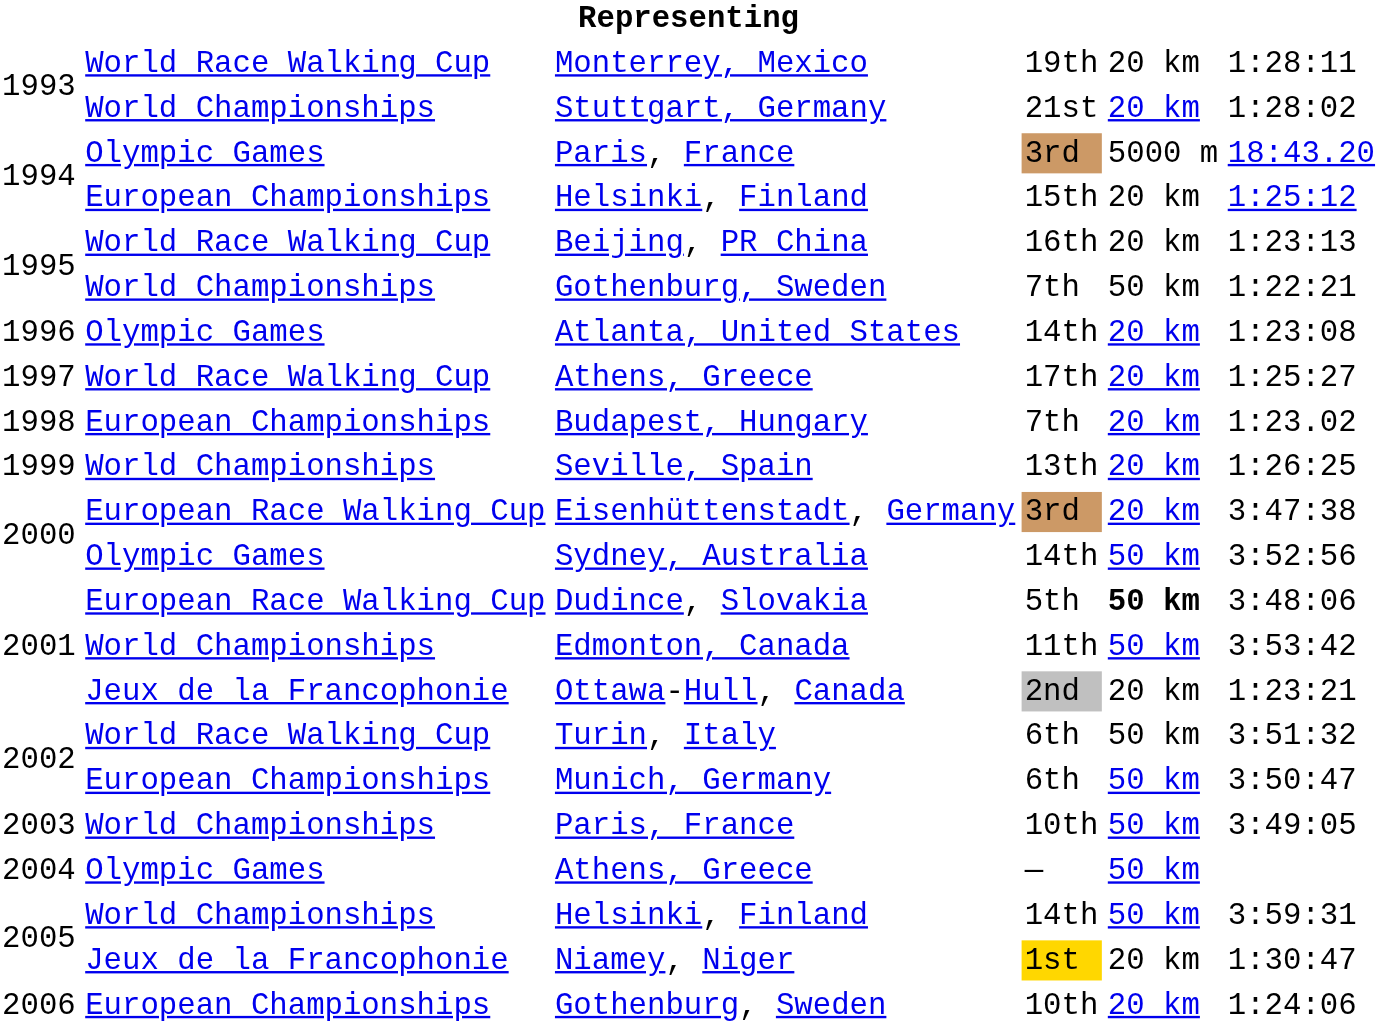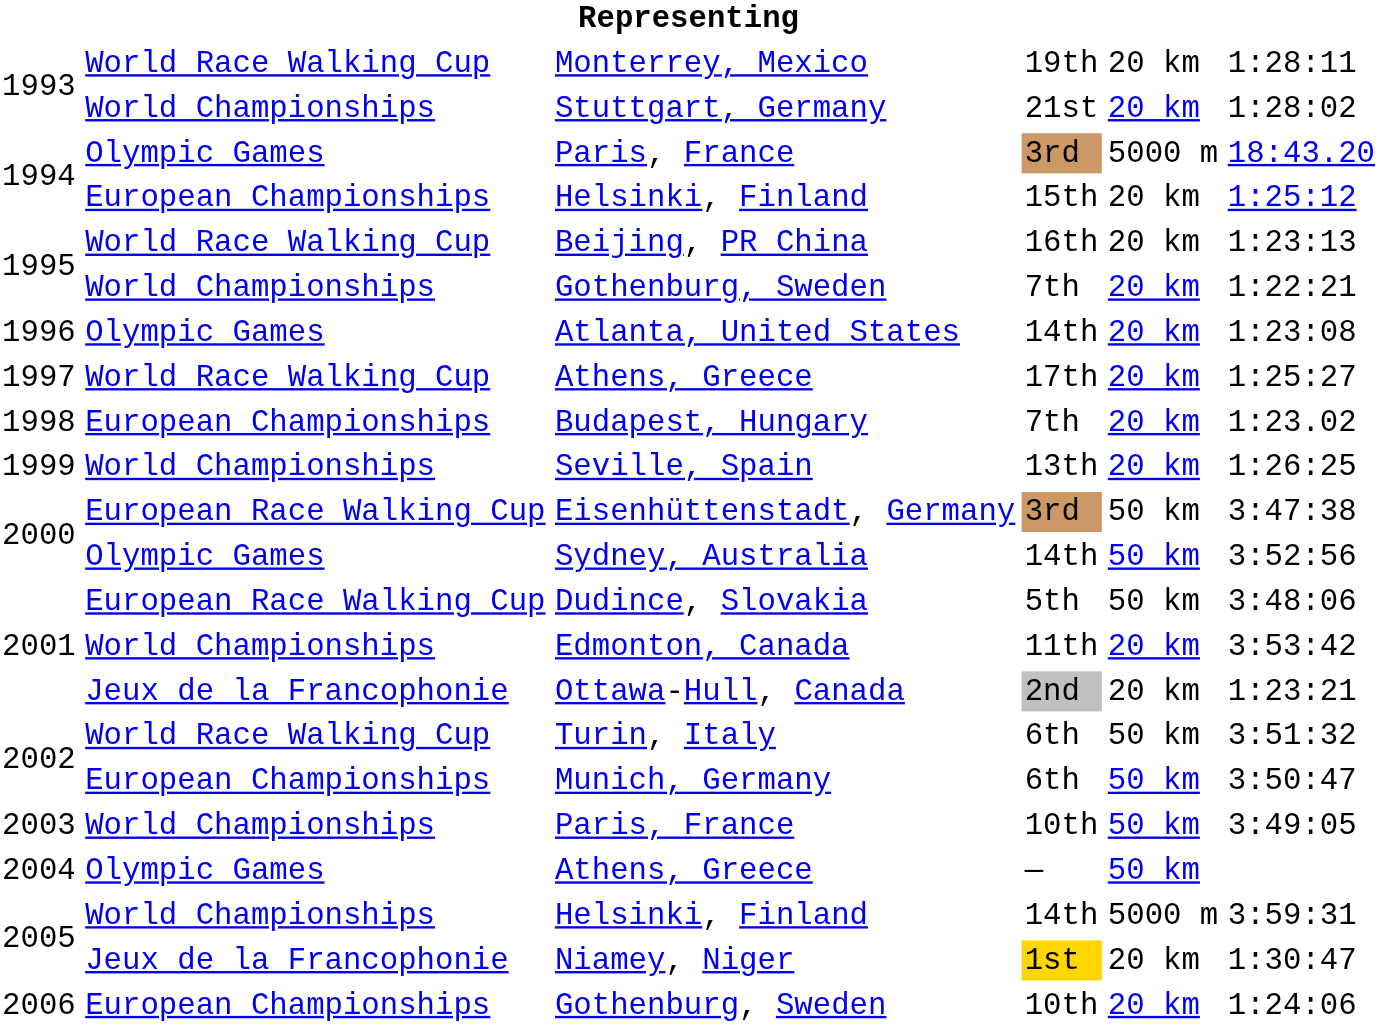 <table>
 <tr>
 <th colspan="6">Representing </th>
 </tr>
 <tr>
 <td rowspan=2>1993</td>
 <td><a href='#'>World Race Walking Cup</a></td>
 <td><a href='#'>Monterrey, Mexico</a></td>
 <td>19th</td>
 <td>20 km</td>
 <td>1:28:11</td>
 </tr>
 <tr>
 <td><a href='#'>World Championships</a></td>
 <td><a href='#'>Stuttgart, Germany</a></td>
 <td>21st</td>
 <td><a href='#'>20 km</a></td>
 <td>1:28:02</td>
 </tr>
 <tr>
 <td rowspan=2>1994</td>
 <td><a href='#'>Olympic Games</a></td>
 <td><a href='#'>Paris</a>, <a href='#'>France</a></td>
 <td bgcolor="cc9966">3rd</td>
 <td>5000 m</td>
 <td><a href='#'>18:43.20</a></td>
 </tr>
 <tr>
 <td><a href='#'>European Championships</a></td>
 <td><a href='#'>Helsinki</a>, <a href='#'>Finland</a></td>
 <td>15th</td>
 <td>20 km</td>
 <td><a href='#'>1:25:12</a></td>
 </tr>
 <tr>
 <td rowspan=2>1995</td>
 <td><a href='#'>World Race Walking Cup</a></td>
 <td><a href='#'>Beijing</a>, <a href='#'>PR China</a></td>
 <td>16th</td>
 <td>20 km</td>
 <td>1:23:13</td>
 </tr>
 <tr>
 <td><a href='#'>World Championships</a></td>
 <td><a href='#'>Gothenburg, Sweden</a></td>
 <td>7th</td>
-<td>50 km</td>
+<td><a href='#'>20 km</a></td>
 <td>1:22:21</td>
 </tr>
 <tr>
 <td>1996</td>
 <td><a href='#'>Olympic Games</a></td>
 <td><a href='#'>Atlanta, United States</a></td>
 <td>14th</td>
 <td><a href='#'>20 km</a></td>
 <td>1:23:08</td>
 </tr>
 <tr>
 <td>1997</td>
 <td><a href='#'>World Race Walking Cup</a></td>
 <td><a href='#'>Athens, Greece</a></td>
 <td>17th</td>
 <td><a href='#'>20 km</a></td>
 <td>1:25:27</td>
 </tr>
 <tr>
 <td>1998</td>
 <td><a href='#'>European Championships</a></td>
 <td><a href='#'>Budapest, Hungary</a></td>
 <td>7th</td>
 <td><a href='#'>20 km</a></td>
 <td>1:23.02</td>
 </tr>
 <tr>
 <td>1999</td>
 <td><a href='#'>World Championships</a></td>
 <td><a href='#'>Seville, Spain</a></td>
 <td>13th</td>
 <td><a href='#'>20 km</a></td>
 <td>1:26:25</td>
 </tr>
 <tr>
 <td rowspan=2>2000</td>
 <td><a href='#'>European Race Walking Cup</a></td>
 <td><a href='#'>Eisenhüttenstadt</a>, <a href='#'>Germany</a></td>
 <td bgcolor="cc9966">3rd</td>
-<td><a href='#'>20 km</a></td>
+<td>50 km</td>
 <td>3:47:38</td>
 </tr>
 <tr>
 <td><a href='#'>Olympic Games</a></td>
 <td><a href='#'>Sydney, Australia</a></td>
 <td>14th</td>
 <td><a href='#'>50 km</a></td>
 <td>3:52:56</td>
 </tr>
 <tr>
 <td rowspan=3>2001</td>
 <td><a href='#'>European Race Walking Cup</a></td>
 <td><a href='#'>Dudince</a>, <a href='#'>Slovakia</a></td>
 <td>5th</td>
-<td><strong>50 km</strong></td>
+<td>50 km</td>
 <td>3:48:06</td>
 </tr>
 <tr>
 <td><a href='#'>World Championships</a></td>
 <td><a href='#'>Edmonton, Canada</a></td>
 <td>11th</td>
-<td><a href='#'>50 km</a></td>
+<td><a href='#'>20 km</a></td>
 <td>3:53:42</td>
 </tr>
 <tr>
 <td><a href='#'>Jeux de la Francophonie</a></td>
 <td><a href='#'>Ottawa</a>-<a href='#'>Hull</a>, <a href='#'>Canada</a></td>
 <td bgcolor="silver">2nd</td>
 <td>20 km</td>
 <td>1:23:21</td>
 </tr>
 <tr>
 <td rowspan=2>2002</td>
 <td><a href='#'>World Race Walking Cup</a></td>
 <td><a href='#'>Turin</a>, <a href='#'>Italy</a></td>
 <td>6th</td>
 <td>50 km</td>
 <td>3:51:32</td>
 </tr>
 <tr>
 <td><a href='#'>European Championships</a></td>
 <td><a href='#'>Munich, Germany</a></td>
 <td>6th</td>
 <td><a href='#'>50 km</a></td>
 <td>3:50:47</td>
 </tr>
 <tr>
 <td>2003</td>
 <td><a href='#'>World Championships</a></td>
 <td><a href='#'>Paris, France</a></td>
 <td>10th</td>
 <td><a href='#'>50 km</a></td>
 <td>3:49:05</td>
 </tr>
 <tr>
 <td>2004</td>
 <td><a href='#'>Olympic Games</a></td>
 <td><a href='#'>Athens, Greece</a></td>
 <td>—</td>
 <td><a href='#'>50 km</a></td>
 <td></td>
 </tr>
 <tr>
 <td rowspan=2>2005</td>
 <td><a href='#'>World Championships</a></td>
 <td><a href='#'>Helsinki</a>, <a href='#'>Finland</a></td>
 <td>14th</td>
-<td><a href='#'>50 km</a></td>
+<td>5000 m</td>
 <td>3:59:31</td>
 </tr>
 <tr>
 <td><a href='#'>Jeux de la Francophonie</a></td>
 <td><a href='#'>Niamey</a>, <a href='#'>Niger</a></td>
 <td bgcolor="gold">1st</td>
 <td>20 km</td>
 <td>1:30:47</td>
 </tr>
 <tr>
 <td>2006</td>
 <td><a href='#'>European Championships</a></td>
 <td><a href='#'>Gothenburg</a>, <a href='#'>Sweden</a></td>
 <td>10th</td>
 <td><a href='#'>20 km</a></td>
 <td>1:24:06</td>
 </tr>
 </table>
